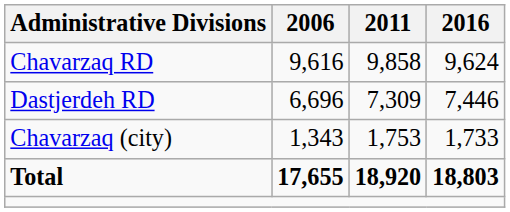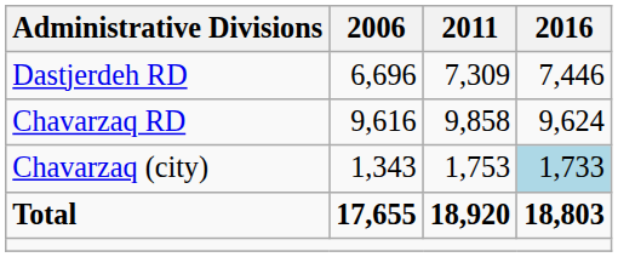 <table class="wikitable">
 <tr>
 <th>Administrative Divisions</th>
 <th>2006</th>
 <th>2011</th>
 <th>2016</th>
 </tr>
 <tr>
+<td><a href='#'>Dastjerdeh RD</a></td>
+<td style="text-align: right;">6,696</td>
+<td style="text-align: right;">7,309</td>
+<td style="text-align: right;">7,446</td>
+</tr>
+<tr>
 <td><a href='#'>Chavarzaq RD</a></td>
 <td style="text-align: right;">9,616</td>
 <td style="text-align: right;">9,858</td>
 <td style="text-align: right;">9,624</td>
 </tr>
 <tr>
-<td><a href='#'>Dastjerdeh RD</a></td>
-<td style="text-align: right;">6,696</td>
-<td style="text-align: right;">7,309</td>
-<td style="text-align: right;">7,446</td>
-</tr>
-<tr>
 <td><a href='#'>Chavarzaq</a> (city)</td>
 <td style="text-align: right;">1,343</td>
 <td style="text-align: right;">1,753</td>
-<td style="text-align: right;">1,733</td>
+<td style="background: lightblue; text-align: right;">1,733</td>
 </tr>
 <tr>
 <td><strong>Total</strong></td>
 <td style="text-align: right;"><strong>17,655</strong></td>
 <td style="text-align: right;"><strong>18,920</strong></td>
 <td style="text-align: right;"><strong>18,803</strong></td>
 </tr>
 <tr>
 <td colspan=4></td>
 </tr>
 </table>
